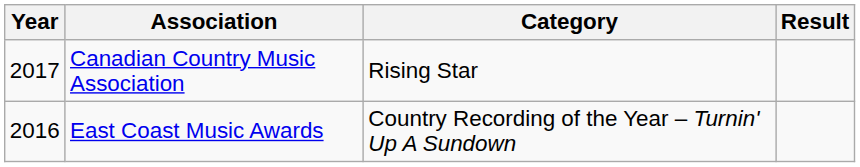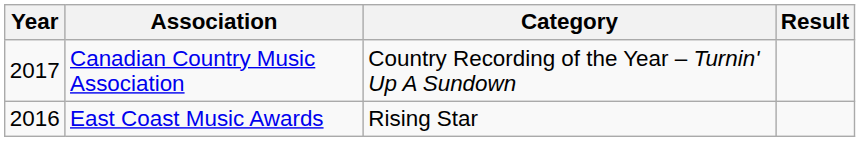 <table class="wikitable">
 <tr>
 <th>Year</th>
 <th>Association</th>
 <th>Category</th>
 <th>Result</th>
 </tr>
 <tr>
 <td>2017</td>
 <td><a href='#'>Canadian Country Music Association</a></td>
-<td>Rising Star</td>
+<td>Country Recording of the Year – <em>Turnin' Up A Sundown</em></td>
 <td></td>
 </tr>
 <tr>
 <td>2016</td>
 <td><a href='#'>East Coast Music Awards</a></td>
-<td>Country Recording of the Year – <em>Turnin' Up A Sundown</em></td>
+<td>Rising Star</td>
 <td></td>
 </tr>
 </table>
